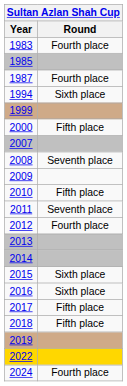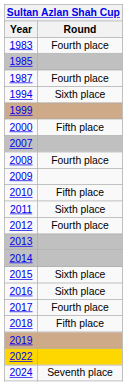 <table class="wikitable" style="text-align: center; font-size: 90%;">
 <tr>
 <th colspan="8"><a href='#'>Sultan Azlan Shah Cup</a></th>
 </tr>
 <tr>
 <th>Year</th>
 <th>Round</th>
 </tr>
 <tr>
 <td><a href='#'>1983</a></td>
 <td>Fourth place</td>
 </tr>
 <tr bgcolor=silver>
 <td><a href='#'>1985</a></td>
 <td></td>
 </tr>
 <tr>
 <td><a href='#'>1987</a></td>
 <td>Fourth place</td>
 </tr>
 <tr>
 <td><a href='#'>1994</a></td>
 <td>Sixth place</td>
 </tr>
 <tr bgcolor=#CFAA88>
 <td><a href='#'>1999</a></td>
 <td></td>
 </tr>
 <tr>
 <td><a href='#'>2000</a></td>
 <td>Fifth place</td>
 </tr>
 <tr bgcolor=silver>
 <td><a href='#'>2007</a></td>
 <td></td>
 </tr>
 <tr>
 <td><a href='#'>2008</a></td>
-<td>Seventh place</td>
+<td>Fourth place</td>
 </tr>
 <tr>
 <td><a href='#'>2009</a></td>
 <td></td>
 </tr>
 <tr>
 <td><a href='#'>2010</a></td>
 <td>Fifth place</td>
 </tr>
 <tr>
 <td><a href='#'>2011</a></td>
-<td>Seventh place</td>
+<td>Sixth place</td>
 </tr>
 <tr>
 <td><a href='#'>2012</a></td>
 <td>Fourth place</td>
 </tr>
 <tr bgcolor=silver>
 <td><a href='#'>2013</a></td>
 <td></td>
 </tr>
 <tr bgcolor=silver>
 <td><a href='#'>2014</a></td>
 <td></td>
 </tr>
 <tr>
 <td><a href='#'>2015</a></td>
 <td>Sixth place</td>
 </tr>
 <tr>
 <td><a href='#'>2016</a></td>
 <td>Sixth place</td>
 </tr>
 <tr>
 <td><a href='#'>2017</a></td>
-<td>Fifth place</td>
+<td>Fourth place</td>
 </tr>
 <tr>
 <td><a href='#'>2018</a></td>
 <td>Fifth place</td>
 </tr>
 <tr bgcolor=#CFAA88>
 <td><a href='#'>2019</a></td>
 <td></td>
 </tr>
 <tr bgcolor=gold>
 <td><a href='#'>2022</a></td>
 <td></td>
 </tr>
 <tr>
 <td><a href='#'>2024</a></td>
-<td>Fourth place</td>
+<td>Seventh place</td>
 </tr>
 </table>
